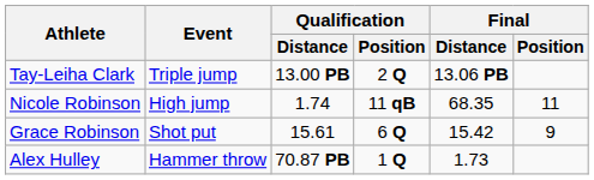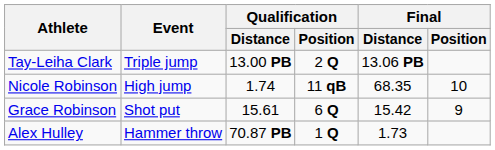 <table class=wikitable style="font-size:90%">
 <tr>
 <th rowspan=2>Athlete</th>
 <th rowspan=2>Event</th>
 <th colspan=2>Qualification</th>
 <th colspan=2>Final</th>
 </tr>
 <tr style="font-size:95%">
 <th>Distance</th>
 <th>Position</th>
 <th>Distance</th>
 <th>Position</th>
 </tr>
 <tr align=center>
 <td align=left><a href='#'>Tay-Leiha Clark</a></td>
 <td align=left><a href='#'>Triple jump</a></td>
 <td>13.00 <strong>PB</strong></td>
 <td>2 <strong>Q</strong></td>
 <td>13.06 <strong>PB</strong></td>
 <td></td>
 </tr>
 <tr align=center>
 <td align=left><a href='#'>Nicole Robinson</a></td>
 <td align=left><a href='#'>High jump</a></td>
 <td>1.74</td>
 <td>11 <strong>qB</strong></td>
 <td>68.35</td>
-<td>11</td>
+<td>10</td>
 </tr>
 <tr align=center>
 <td align=left><a href='#'>Grace Robinson</a></td>
 <td align=left><a href='#'>Shot put</a></td>
 <td>15.61</td>
 <td>6 <strong>Q</strong></td>
 <td>15.42</td>
 <td>9</td>
 </tr>
 <tr align=center>
 <td align=left><a href='#'>Alex Hulley</a></td>
 <td align=left><a href='#'>Hammer throw</a></td>
 <td>70.87 <strong>PB</strong></td>
 <td>1 <strong>Q</strong></td>
 <td>1.73</td>
 <td></td>
 </tr>
 </table>
